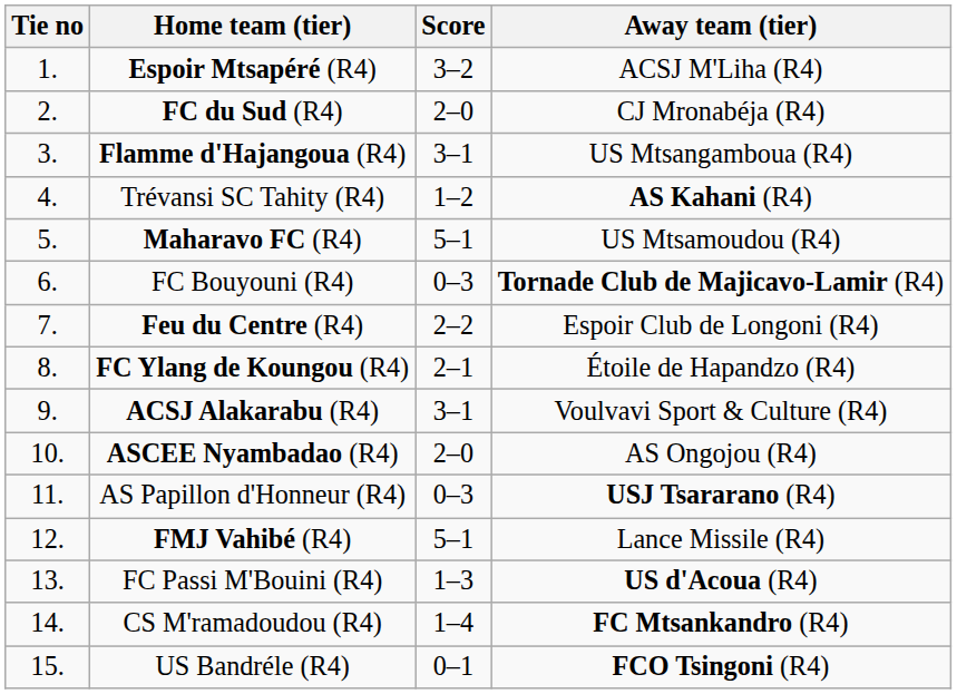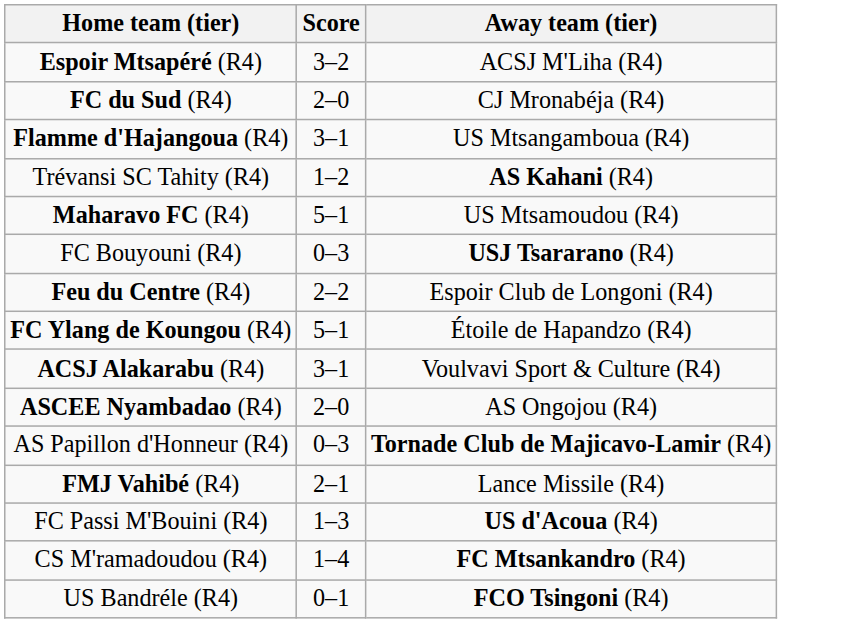 <table class="wikitable" style="text-align: center">
 <tr>
-<th>Tie no</th>
 <th>Home team (tier)</th>
 <th>Score</th>
 <th>Away team (tier)</th>
 </tr>
 <tr>
-<td>1.</td>
 <td> <strong>Espoir Mtsapéré</strong> (R4)</td>
 <td>3–2</td>
 <td>ACSJ M'Liha (R4) </td>
 </tr>
 <tr>
-<td>2.</td>
 <td> <strong>FC du Sud</strong> (R4)</td>
 <td>2–0</td>
 <td>CJ Mronabéja (R4) </td>
 </tr>
 <tr>
-<td>3.</td>
 <td> <strong>Flamme d'Hajangoua</strong> (R4)</td>
 <td>3–1</td>
 <td>US Mtsangamboua (R4) </td>
 </tr>
 <tr>
-<td>4.</td>
 <td> Trévansi SC Tahity (R4)</td>
 <td>1–2</td>
 <td><strong>AS Kahani</strong> (R4) </td>
 </tr>
 <tr>
-<td>5.</td>
 <td> <strong>Maharavo FC</strong> (R4)</td>
 <td>5–1</td>
 <td>US Mtsamoudou (R4) </td>
 </tr>
 <tr>
-<td>6.</td>
 <td> FC Bouyouni (R4)</td>
 <td>0–3</td>
-<td><strong>Tornade Club de Majicavo-Lamir</strong> (R4) </td>
+<td><strong>USJ Tsararano</strong> (R4) </td>
 </tr>
 <tr>
-<td>7.</td>
 <td> <strong>Feu du Centre</strong> (R4)</td>
 <td>2–2  </td>
 <td>Espoir Club de Longoni (R4) </td>
 </tr>
 <tr>
-<td>8.</td>
 <td> <strong>FC Ylang de Koungou</strong> (R4)</td>
-<td>2–1</td>
+<td>5–1</td>
 <td>Étoile de Hapandzo (R4) </td>
 </tr>
 <tr>
-<td>9.</td>
 <td> <strong>ACSJ Alakarabu</strong> (R4)</td>
 <td>3–1</td>
 <td>Voulvavi Sport & Culture (R4) </td>
 </tr>
 <tr>
-<td>10.</td>
 <td> <strong>ASCEE Nyambadao</strong> (R4)</td>
 <td>2–0 </td>
 <td>AS Ongojou (R4) </td>
 </tr>
 <tr>
-<td>11.</td>
 <td> AS Papillon d'Honneur (R4)</td>
 <td>0–3</td>
-<td><strong>USJ Tsararano</strong> (R4) </td>
+<td><strong>Tornade Club de Majicavo-Lamir</strong> (R4) </td>
 </tr>
 <tr>
-<td>12.</td>
 <td> <strong>FMJ Vahibé</strong> (R4)</td>
-<td>5–1</td>
+<td>2–1</td>
 <td>Lance Missile (R4) </td>
 </tr>
 <tr>
-<td>13.</td>
 <td> FC Passi M'Bouini (R4)</td>
 <td>1–3</td>
 <td><strong>US d'Acoua</strong> (R4) </td>
 </tr>
 <tr>
-<td>14.</td>
 <td> CS M'ramadoudou (R4)</td>
 <td>1–4</td>
 <td><strong>FC Mtsankandro</strong> (R4) </td>
 </tr>
 <tr>
-<td>15.</td>
 <td> US Bandréle (R4)</td>
 <td>0–1</td>
 <td><strong>FCO Tsingoni</strong> (R4) </td>
 </tr>
 </table>
